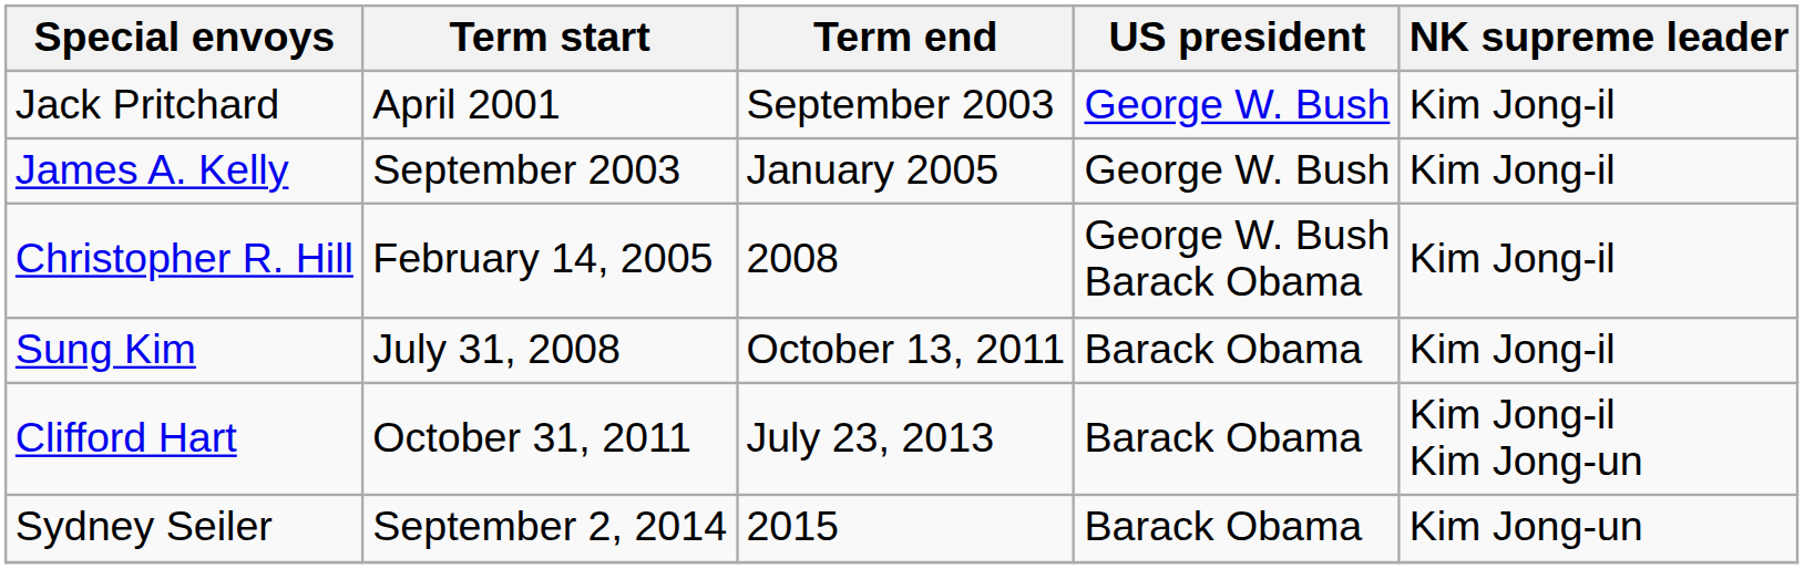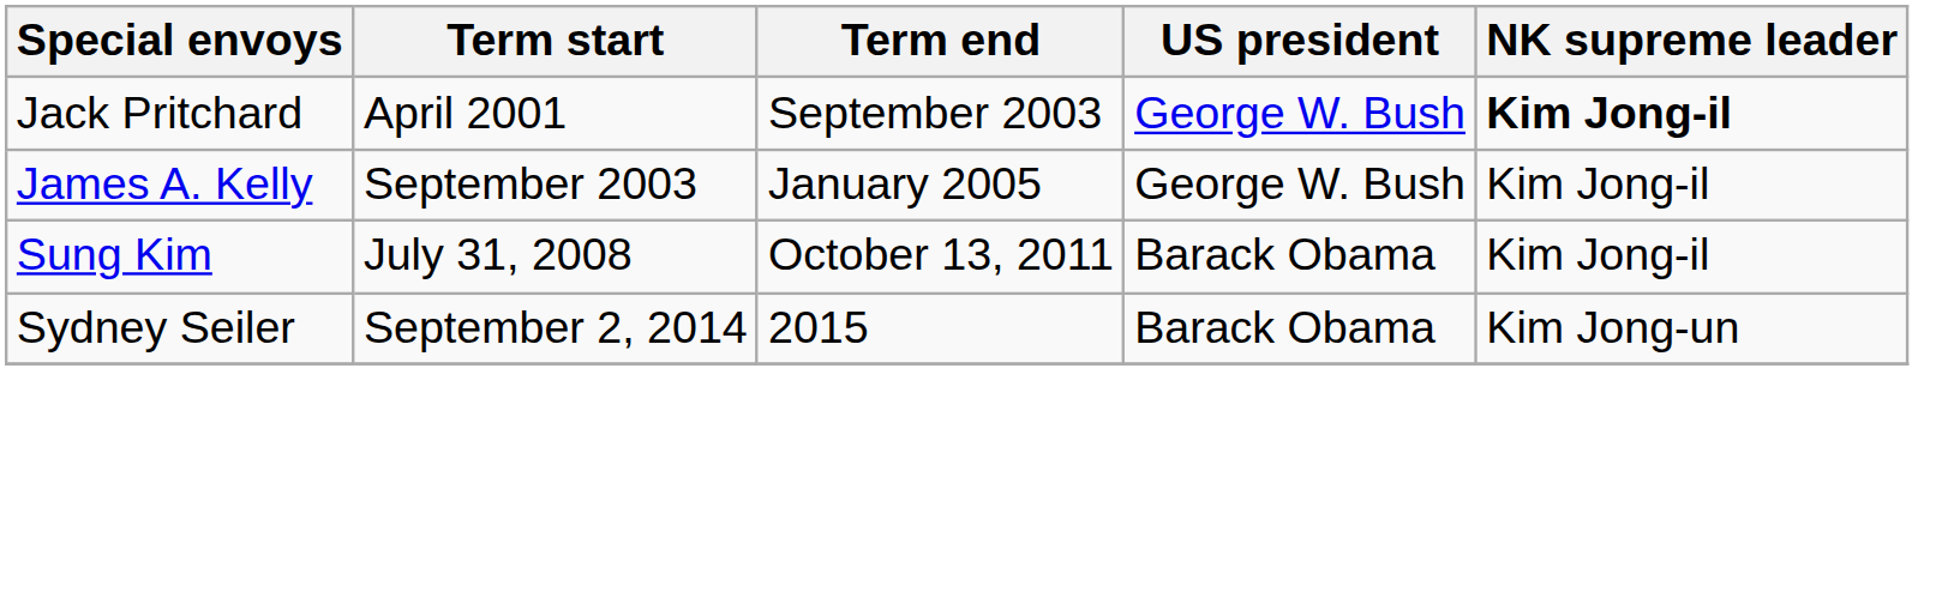 <table class="wikitable">
 <tr>
 <th>Special envoys</th>
 <th>Term start</th>
 <th>Term end</th>
 <th>US president</th>
 <th>NK supreme leader</th>
 </tr>
 <tr>
 <td>Jack Pritchard</td>
 <td>April 2001</td>
 <td>September 2003</td>
 <td><a href='#'>George W. Bush</a></td>
-<td>Kim Jong-il</td>
+<td><strong>Kim Jong-il</strong></td>
 </tr>
 <tr>
 <td><a href='#'>James A. Kelly</a></td>
 <td>September 2003</td>
 <td>January 2005</td>
 <td>George W. Bush</td>
 <td>Kim Jong-il</td>
 </tr>
 <tr>
-<td><a href='#'>Christopher R. Hill</a></td>
-<td>February 14, 2005</td>
-<td>2008</td>
-<td>George W. Bush<br>Barack Obama</td>
-<td>Kim Jong-il</td>
-</tr>
-<tr>
 <td><a href='#'>Sung Kim</a></td>
 <td>July 31, 2008</td>
 <td>October 13, 2011</td>
 <td>Barack Obama</td>
 <td>Kim Jong-il</td>
-</tr>
-<tr>
-<td><a href='#'>Clifford Hart</a></td>
-<td>October 31, 2011</td>
-<td>July 23, 2013</td>
-<td>Barack Obama</td>
-<td>Kim Jong-il<br>Kim Jong-un</td>
 </tr>
 <tr>
 <td>Sydney Seiler</td>
 <td>September 2, 2014</td>
 <td>2015</td>
 <td>Barack Obama</td>
 <td>Kim Jong-un</td>
 </tr>
 <tr>
 </tr>
 </table>
